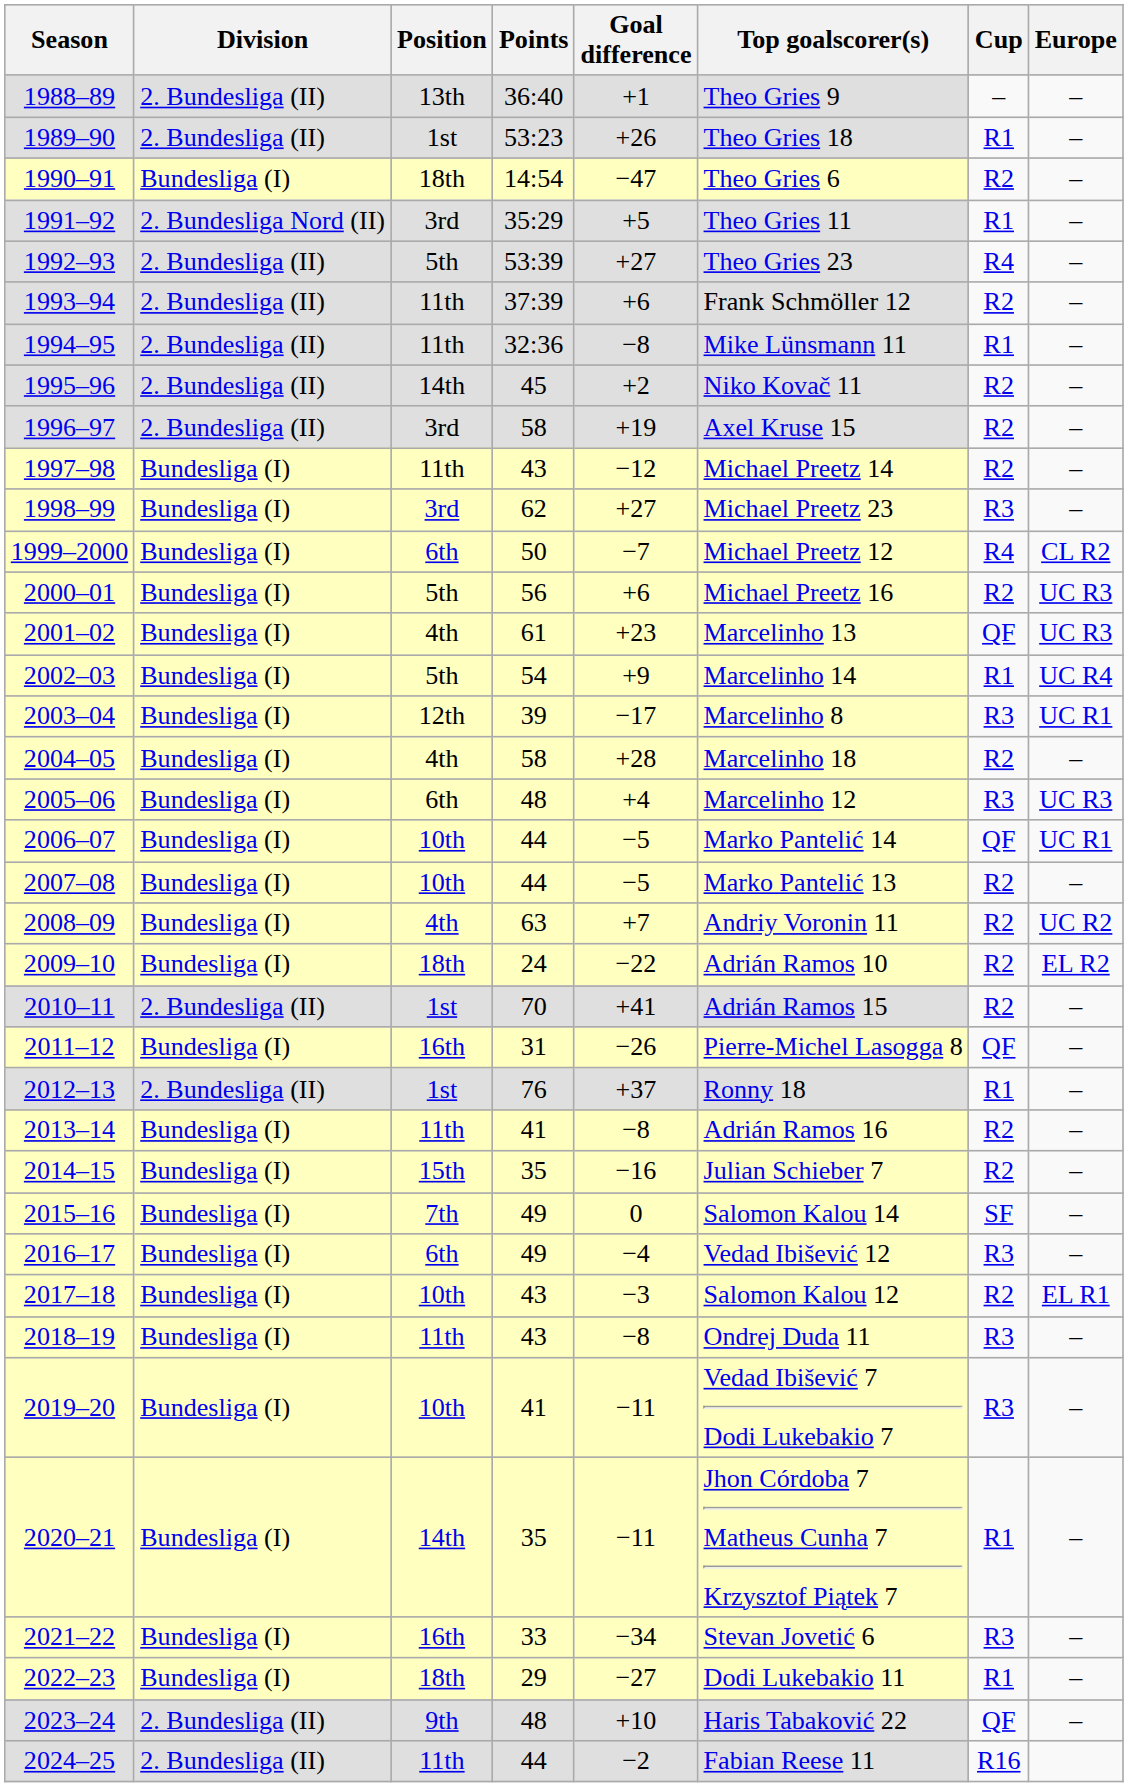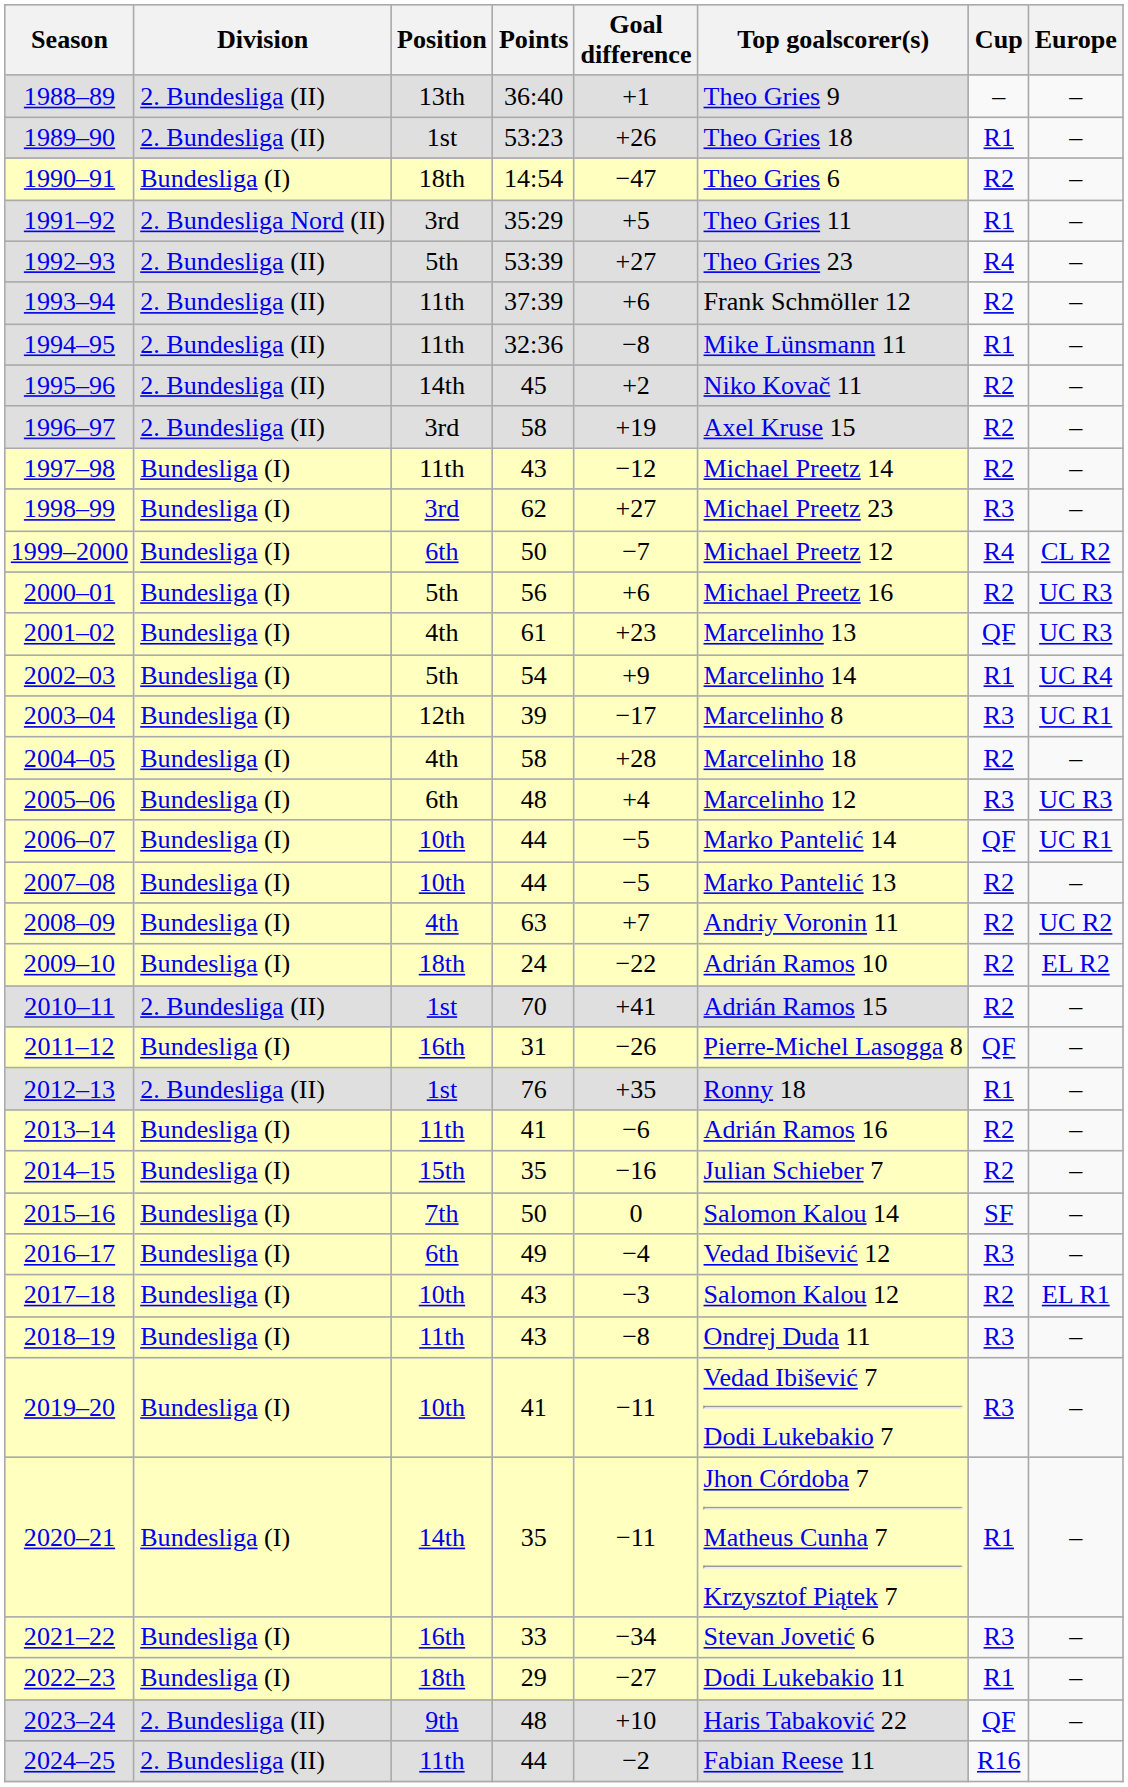 <table class="wikitable">
 <tr>
 <th>Season</th>
 <th>Division</th>
 <th>Position</th>
 <th>Points</th>
 <th>Goal<br>difference</th>
 <th>Top goalscorer(s)</th>
 <th>Cup</th>
 <th>Europe</th>
 </tr>
 <tr align="center">
 <td bgcolor="#dfdfdf"><a href='#'>1988–89</a></td>
 <td bgcolor="#dfdfdf" align="left"><a href='#'>2. Bundesliga</a> (II)</td>
 <td bgcolor="#dfdfdf">13th</td>
 <td bgcolor="#dfdfdf">36:40</td>
 <td bgcolor="#dfdfdf">+1</td>
 <td bgcolor="#dfdfdf" align="left"> <a href='#'>Theo Gries</a> 9</td>
 <td>–</td>
 <td>–</td>
 </tr>
 <tr align="center">
 <td bgcolor="#dfdfdf"><a href='#'>1989–90</a></td>
 <td bgcolor="#dfdfdf" align="left"><a href='#'>2. Bundesliga</a> (II)</td>
 <td bgcolor="#dfdfdf">1st </td>
 <td bgcolor="#dfdfdf">53:23</td>
 <td bgcolor="#dfdfdf">+26</td>
 <td bgcolor="#dfdfdf" align="left"> <a href='#'>Theo Gries</a> 18</td>
 <td><a href='#'>R1</a></td>
 <td>–</td>
 </tr>
 <tr align="center">
 <td bgcolor="#FFFFBF"><a href='#'>1990–91</a></td>
 <td bgcolor="#FFFFBF" align="left"><a href='#'>Bundesliga</a> (I)</td>
 <td bgcolor="#FFFFBF">18th </td>
 <td bgcolor="#FFFFBF">14:54</td>
 <td bgcolor="#FFFFBF">−47</td>
 <td bgcolor="#FFFFBF" align="left"> <a href='#'>Theo Gries</a> 6</td>
 <td><a href='#'>R2</a></td>
 <td>–</td>
 </tr>
 <tr align="center">
 <td bgcolor="#dfdfdf"><a href='#'>1991–92</a></td>
 <td bgcolor="#dfdfdf" align="left"><a href='#'>2. Bundesliga Nord</a> (II)</td>
 <td bgcolor="#dfdfdf">3rd</td>
 <td bgcolor="#dfdfdf">35:29</td>
 <td bgcolor="#dfdfdf">+5</td>
 <td bgcolor="#dfdfdf" align="left"> <a href='#'>Theo Gries</a> 11</td>
 <td><a href='#'>R1</a></td>
 <td>–</td>
 </tr>
 <tr align="center">
 <td bgcolor="#dfdfdf"><a href='#'>1992–93</a></td>
 <td bgcolor="#dfdfdf" align="left"><a href='#'>2. Bundesliga</a> (II)</td>
 <td bgcolor="#dfdfdf">5th</td>
 <td bgcolor="#dfdfdf">53:39</td>
 <td bgcolor="#dfdfdf">+27</td>
 <td bgcolor="#dfdfdf" align="left"> <a href='#'>Theo Gries</a> 23</td>
 <td><a href='#'>R4</a></td>
 <td>–</td>
 </tr>
 <tr align="center">
 <td bgcolor="#dfdfdf"><a href='#'>1993–94</a></td>
 <td bgcolor="#dfdfdf" align="left"><a href='#'>2. Bundesliga</a> (II)</td>
 <td bgcolor="#dfdfdf">11th</td>
 <td bgcolor="#dfdfdf">37:39</td>
 <td bgcolor="#dfdfdf">+6</td>
 <td bgcolor="#dfdfdf" align="left"> Frank Schmöller 12</td>
 <td><a href='#'>R2</a></td>
 <td>–</td>
 </tr>
 <tr align="center">
 <td bgcolor="#dfdfdf"><a href='#'>1994–95</a></td>
 <td bgcolor="#dfdfdf" align="left"><a href='#'>2. Bundesliga</a> (II)</td>
 <td bgcolor="#dfdfdf">11th</td>
 <td bgcolor="#dfdfdf">32:36</td>
 <td bgcolor="#dfdfdf">−8</td>
 <td bgcolor="#dfdfdf" align="left"> <a href='#'>Mike Lünsmann</a> 11</td>
 <td><a href='#'>R1</a></td>
 <td>–</td>
 </tr>
 <tr align="center">
 <td bgcolor="#dfdfdf"><a href='#'>1995–96</a></td>
 <td bgcolor="#dfdfdf" align="left"><a href='#'>2. Bundesliga</a> (II)</td>
 <td bgcolor="#dfdfdf">14th</td>
 <td bgcolor="#dfdfdf">45</td>
 <td bgcolor="#dfdfdf">+2</td>
 <td bgcolor="#dfdfdf" align="left"> <a href='#'>Niko Kovač</a> 11</td>
 <td><a href='#'>R2</a></td>
 <td>–</td>
 </tr>
 <tr align="center">
 <td bgcolor="#dfdfdf"><a href='#'>1996–97</a></td>
 <td bgcolor="#dfdfdf" align="left"><a href='#'>2. Bundesliga</a> (II)</td>
 <td bgcolor="#dfdfdf">3rd </td>
 <td bgcolor="#dfdfdf">58</td>
 <td bgcolor="#dfdfdf">+19</td>
 <td bgcolor="#dfdfdf" align="left"> <a href='#'>Axel Kruse</a> 15</td>
 <td><a href='#'>R2</a></td>
 <td>–</td>
 </tr>
 <tr align="center">
 <td bgcolor="#FFFFBF"><a href='#'>1997–98</a></td>
 <td bgcolor="#FFFFBF" align="left"><a href='#'>Bundesliga</a> (I)</td>
 <td bgcolor="#FFFFBF">11th</td>
 <td bgcolor="#FFFFBF">43</td>
 <td bgcolor="#FFFFBF">−12</td>
 <td bgcolor="#FFFFBF" align="left"> <a href='#'>Michael Preetz</a> 14</td>
 <td><a href='#'>R2</a></td>
 <td>–</td>
 </tr>
 <tr align="center">
 <td bgcolor="#FFFFBF"><a href='#'>1998–99</a></td>
 <td bgcolor="#FFFFBF" align="left"><a href='#'>Bundesliga</a> (I)</td>
 <td bgcolor="#FFFFBF"><a href='#'>3rd</a></td>
 <td bgcolor="#FFFFBF">62</td>
 <td bgcolor="#FFFFBF">+27</td>
 <td bgcolor="#FFFFBF" align="left"> <a href='#'>Michael Preetz</a> 23</td>
 <td><a href='#'>R3</a></td>
 <td>–</td>
 </tr>
 <tr align="center">
 <td bgcolor="#FFFFBF"><a href='#'>1999–2000</a></td>
 <td bgcolor="#FFFFBF" align="left"><a href='#'>Bundesliga</a> (I)</td>
 <td bgcolor="#FFFFBF"><a href='#'>6th</a></td>
 <td bgcolor="#FFFFBF">50</td>
 <td bgcolor="#FFFFBF">−7</td>
 <td bgcolor="#FFFFBF" align="left"> <a href='#'>Michael Preetz</a> 12</td>
 <td><a href='#'>R4</a></td>
 <td><a href='#'>CL R2</a></td>
 </tr>
 <tr align="center">
 <td bgcolor="#FFFFBF"><a href='#'>2000–01</a></td>
 <td bgcolor="#FFFFBF" align="left"><a href='#'>Bundesliga</a> (I)</td>
 <td bgcolor="#FFFFBF">5th</td>
 <td bgcolor="#FFFFBF">56</td>
 <td bgcolor="#FFFFBF">+6</td>
 <td bgcolor="#FFFFBF" align="left"> <a href='#'>Michael Preetz</a> 16</td>
 <td><a href='#'>R2</a></td>
 <td><a href='#'>UC R3</a></td>
 </tr>
 <tr align="center">
 <td bgcolor="#FFFFBF"><a href='#'>2001–02</a></td>
 <td bgcolor="#FFFFBF" align="left"><a href='#'>Bundesliga</a> (I)</td>
 <td bgcolor="#FFFFBF">4th</td>
 <td bgcolor="#FFFFBF">61</td>
 <td bgcolor="#FFFFBF">+23</td>
 <td bgcolor="#FFFFBF" align="left"> <a href='#'>Marcelinho</a> 13</td>
 <td><a href='#'>QF</a></td>
 <td><a href='#'>UC R3</a></td>
 </tr>
 <tr align="center">
 <td bgcolor="#FFFFBF"><a href='#'>2002–03</a></td>
 <td bgcolor="#FFFFBF" align="left"><a href='#'>Bundesliga</a> (I)</td>
 <td bgcolor="#FFFFBF">5th</td>
 <td bgcolor="#FFFFBF">54</td>
 <td bgcolor="#FFFFBF">+9</td>
 <td bgcolor="#FFFFBF" align="left"> <a href='#'>Marcelinho</a> 14</td>
 <td><a href='#'>R1</a></td>
 <td><a href='#'>UC R4</a></td>
 </tr>
 <tr align="center">
 <td bgcolor="#FFFFBF"><a href='#'>2003–04</a></td>
 <td bgcolor="#FFFFBF" align="left"><a href='#'>Bundesliga</a> (I)</td>
 <td bgcolor="#FFFFBF">12th</td>
 <td bgcolor="#FFFFBF">39</td>
 <td bgcolor="#FFFFBF">−17</td>
 <td bgcolor="#FFFFBF" align="left"> <a href='#'>Marcelinho</a> 8</td>
 <td><a href='#'>R3</a></td>
 <td><a href='#'>UC R1</a></td>
 </tr>
 <tr align="center">
 <td bgcolor="#FFFFBF"><a href='#'>2004–05</a></td>
 <td bgcolor="#FFFFBF" align="left"><a href='#'>Bundesliga</a> (I)</td>
 <td bgcolor="#FFFFBF">4th</td>
 <td bgcolor="#FFFFBF">58</td>
 <td bgcolor="#FFFFBF">+28</td>
 <td bgcolor="#FFFFBF" align="left"> <a href='#'>Marcelinho</a> 18</td>
 <td><a href='#'>R2</a></td>
 <td>–</td>
 </tr>
 <tr align="center">
 <td bgcolor="#FFFFBF"><a href='#'>2005–06</a></td>
 <td bgcolor="#FFFFBF" align="left"><a href='#'>Bundesliga</a> (I)</td>
 <td bgcolor="#FFFFBF">6th</td>
 <td bgcolor="#FFFFBF">48</td>
 <td bgcolor="#FFFFBF">+4</td>
 <td bgcolor="#FFFFBF" align="left"> <a href='#'>Marcelinho</a> 12</td>
 <td><a href='#'>R3</a></td>
 <td><a href='#'>UC R3</a></td>
 </tr>
 <tr align="center">
 <td bgcolor="#FFFFBF"><a href='#'>2006–07</a></td>
 <td bgcolor="#FFFFBF" align="left"><a href='#'>Bundesliga</a> (I)</td>
 <td bgcolor="#FFFFBF"><a href='#'>10th</a></td>
 <td bgcolor="#FFFFBF">44</td>
 <td bgcolor="#FFFFBF">−5</td>
 <td bgcolor="#FFFFBF" align="left"> <a href='#'>Marko Pantelić</a> 14</td>
 <td><a href='#'>QF</a></td>
 <td><a href='#'>UC R1</a></td>
 </tr>
 <tr align="center">
 <td bgcolor="#FFFFBF"><a href='#'>2007–08</a></td>
 <td bgcolor="#FFFFBF" align="left"><a href='#'>Bundesliga</a> (I)</td>
 <td bgcolor="#FFFFBF"><a href='#'>10th</a></td>
 <td bgcolor="#FFFFBF">44</td>
 <td bgcolor="#FFFFBF">−5</td>
 <td bgcolor="#FFFFBF" align="left"> <a href='#'>Marko Pantelić</a> 13</td>
 <td><a href='#'>R2</a></td>
 <td>–</td>
 </tr>
 <tr align="center">
 <td bgcolor="#FFFFBF"><a href='#'>2008–09</a></td>
 <td bgcolor="#FFFFBF" align="left"><a href='#'>Bundesliga</a> (I)</td>
 <td bgcolor="#FFFFBF"><a href='#'>4th</a></td>
 <td bgcolor="#FFFFBF">63</td>
 <td bgcolor="#FFFFBF">+7</td>
 <td bgcolor="#FFFFBF" align="left"> <a href='#'>Andriy Voronin</a> 11</td>
 <td><a href='#'>R2</a></td>
 <td><a href='#'>UC R2</a></td>
 </tr>
 <tr align="center">
 <td bgcolor="#FFFFBF"><a href='#'>2009–10</a></td>
 <td bgcolor="#FFFFBF" align="left"><a href='#'>Bundesliga</a> (I)</td>
 <td bgcolor="#FFFFBF"><a href='#'>18th</a> </td>
 <td bgcolor="#FFFFBF">24</td>
 <td bgcolor="#FFFFBF">−22</td>
 <td bgcolor="#FFFFBF" align="left"> <a href='#'>Adrián Ramos</a> 10</td>
 <td><a href='#'>R2</a></td>
 <td><a href='#'>EL R2</a></td>
 </tr>
 <tr align="center">
 <td bgcolor="#dfdfdf"><a href='#'>2010–11</a></td>
 <td bgcolor="#dfdfdf" align="left"><a href='#'>2. Bundesliga</a> (II)</td>
 <td bgcolor="#dfdfdf"><a href='#'>1st</a> </td>
 <td bgcolor="#dfdfdf">70</td>
 <td bgcolor="#dfdfdf">+41</td>
 <td bgcolor="#dfdfdf" align="left"> <a href='#'>Adrián Ramos</a> 15</td>
 <td><a href='#'>R2</a></td>
 <td>–</td>
 </tr>
 <tr align="center">
 <td bgcolor="#FFFFBF"><a href='#'>2011–12</a></td>
 <td bgcolor="#FFFFBF" align="left"><a href='#'>Bundesliga</a> (I)</td>
 <td bgcolor="#FFFFBF"><a href='#'>16th</a> </td>
 <td bgcolor="#FFFFBF">31</td>
 <td bgcolor="#FFFFBF">−26</td>
 <td bgcolor="#FFFFBF" align="left"> <a href='#'>Pierre-Michel Lasogga</a> 8</td>
 <td><a href='#'>QF</a></td>
 <td>–</td>
 </tr>
 <tr align="center">
 <td bgcolor="#dfdfdf"><a href='#'>2012–13</a></td>
 <td bgcolor="#dfdfdf" align="left"><a href='#'>2. Bundesliga</a> (II)</td>
 <td bgcolor="#dfdfdf"><a href='#'>1st</a> </td>
 <td bgcolor="#dfdfdf">76</td>
-<td bgcolor="#dfdfdf">+37</td>
+<td bgcolor="#dfdfdf">+35</td>
 <td bgcolor="#dfdfdf" align="left"> <a href='#'>Ronny</a> 18</td>
 <td><a href='#'>R1</a></td>
 <td>–</td>
 </tr>
 <tr align="center">
 <td bgcolor="#FFFFBF"><a href='#'>2013–14</a></td>
 <td bgcolor="#FFFFBF" align="left"><a href='#'>Bundesliga</a> (I)</td>
 <td bgcolor="#FFFFBF"><a href='#'>11th</a></td>
 <td bgcolor="#FFFFBF">41</td>
-<td bgcolor="#FFFFBF">−8</td>
+<td bgcolor="#FFFFBF">−6</td>
 <td bgcolor="#FFFFBF" align="left"> <a href='#'>Adrián Ramos</a> 16</td>
 <td><a href='#'>R2</a></td>
 <td>–</td>
 </tr>
 <tr align="center">
 <td bgcolor="#FFFFBF"><a href='#'>2014–15</a></td>
 <td bgcolor="#FFFFBF" align="left"><a href='#'>Bundesliga</a> (I)</td>
 <td bgcolor="#FFFFBF"><a href='#'>15th</a></td>
 <td bgcolor="#FFFFBF">35</td>
 <td bgcolor="#FFFFBF">−16</td>
 <td bgcolor="#FFFFBF" align="left"> <a href='#'>Julian Schieber</a>  7</td>
 <td><a href='#'>R2</a></td>
 <td>–</td>
 </tr>
 <tr align="center">
 <td bgcolor="#FFFFBF"><a href='#'>2015–16</a></td>
 <td bgcolor="#FFFFBF" align="left"><a href='#'>Bundesliga</a> (I)</td>
 <td bgcolor="#FFFFBF"><a href='#'>7th</a></td>
-<td bgcolor="#FFFFBF">49</td>
+<td bgcolor="#FFFFBF">50</td>
 <td bgcolor="#FFFFBF">0</td>
 <td bgcolor="#FFFFBF" align="left"> <a href='#'>Salomon Kalou</a> 14</td>
 <td><a href='#'>SF</a></td>
 <td>–</td>
 </tr>
 <tr align="center">
 <td bgcolor="#FFFFBF"><a href='#'>2016–17</a></td>
 <td bgcolor="#FFFFBF" align="left"><a href='#'>Bundesliga</a> (I)</td>
 <td bgcolor="#FFFFBF"><a href='#'>6th</a></td>
 <td bgcolor="#FFFFBF">49</td>
 <td bgcolor="#FFFFBF">−4</td>
 <td bgcolor="#FFFFBF" align="left"> <a href='#'>Vedad Ibišević</a> 12</td>
 <td><a href='#'>R3</a></td>
 <td>–</td>
 </tr>
 <tr align="center">
 <td bgcolor="#FFFFBF"><a href='#'>2017–18</a></td>
 <td bgcolor="#FFFFBF" align="left"><a href='#'>Bundesliga</a> (I)</td>
 <td bgcolor="#FFFFBF"><a href='#'>10th</a></td>
 <td bgcolor="#FFFFBF">43</td>
 <td bgcolor="#FFFFBF">−3</td>
 <td bgcolor="#FFFFBF" align="left"> <a href='#'>Salomon Kalou</a> 12</td>
 <td><a href='#'>R2</a></td>
 <td><a href='#'>EL R1</a></td>
 </tr>
 <tr align="center">
 <td bgcolor="#FFFFBF"><a href='#'>2018–19</a></td>
 <td bgcolor="#FFFFBF" align="left"><a href='#'>Bundesliga</a> (I)</td>
 <td bgcolor="#FFFFBF"><a href='#'>11th</a></td>
 <td bgcolor="#FFFFBF">43</td>
 <td bgcolor="#FFFFBF">−8</td>
 <td bgcolor="#FFFFBF" align="left"> <a href='#'>Ondrej Duda</a> 11</td>
 <td><a href='#'>R3</a></td>
 <td>–</td>
 </tr>
 <tr align="center">
 <td bgcolor="#FFFFBF"><a href='#'>2019–20</a></td>
 <td bgcolor="#FFFFBF" align="left"><a href='#'>Bundesliga</a> (I)</td>
 <td bgcolor="#FFFFBF"><a href='#'>10th</a></td>
 <td bgcolor="#FFFFBF">41</td>
 <td bgcolor="#FFFFBF">−11</td>
 <td bgcolor="#FFFFBF" align="left"> <a href='#'>Vedad Ibišević</a> 7<hr> <a href='#'>Dodi Lukebakio</a> 7</td>
 <td><a href='#'>R3</a></td>
 <td>–</td>
 </tr>
 <tr align="center">
 <td bgcolor="#FFFFBF"><a href='#'>2020–21</a></td>
 <td bgcolor="#FFFFBF" align="left"><a href='#'>Bundesliga</a> (I)</td>
 <td bgcolor="#FFFFBF"><a href='#'>14th</a></td>
 <td bgcolor="#FFFFBF">35</td>
 <td bgcolor="#FFFFBF">−11</td>
 <td bgcolor="#FFFFBF" align="left"> <a href='#'>Jhon Córdoba</a> 7<hr> <a href='#'>Matheus Cunha</a> 7<hr> <a href='#'>Krzysztof Piątek</a> 7</td>
 <td><a href='#'>R1</a></td>
 <td>–</td>
 </tr>
 <tr align="center">
 <td bgcolor="#FFFFBF"><a href='#'>2021–22</a></td>
 <td bgcolor="#FFFFBF" align="left"><a href='#'>Bundesliga</a> (I)</td>
 <td bgcolor="#FFFFBF"><a href='#'>16th</a></td>
 <td bgcolor="#FFFFBF">33</td>
 <td bgcolor="#FFFFBF">−34</td>
 <td bgcolor="#FFFFBF" align="left"> <a href='#'>Stevan Jovetić</a> 6</td>
 <td><a href='#'>R3</a></td>
 <td>–</td>
 </tr>
 <tr align="center">
 <td bgcolor="#FFFFBF"><a href='#'>2022–23</a></td>
 <td bgcolor="#FFFFBF" align="left"><a href='#'>Bundesliga</a> (I)</td>
 <td bgcolor="#FFFFBF"><a href='#'>18th</a> </td>
 <td bgcolor="#FFFFBF">29</td>
 <td bgcolor="#FFFFBF">−27</td>
 <td bgcolor="#FFFFBF" align="left"> <a href='#'>Dodi Lukebakio</a> 11</td>
 <td><a href='#'>R1</a></td>
 <td>–</td>
 </tr>
 <tr align="center">
 <td bgcolor="#dfdfdf"><a href='#'>2023–24</a></td>
 <td bgcolor="#dfdfdf" align="left"><a href='#'>2. Bundesliga</a> (II)</td>
 <td bgcolor="#dfdfdf"><a href='#'>9th</a></td>
 <td bgcolor="#dfdfdf">48</td>
 <td bgcolor="#dfdfdf">+10</td>
 <td bgcolor="#dfdfdf" align="left"> <a href='#'>Haris Tabaković</a> 22</td>
 <td><a href='#'>QF</a></td>
 <td>–</td>
 </tr>
 <tr align="center">
 <td bgcolor="#dfdfdf"><a href='#'>2024–25</a></td>
 <td bgcolor="#dfdfdf" align="left"><a href='#'>2. Bundesliga</a> (II)</td>
 <td bgcolor="#dfdfdf"><a href='#'>11th</a></td>
 <td bgcolor="#dfdfdf">44</td>
 <td bgcolor="#dfdfdf">−2</td>
 <td bgcolor="#dfdfdf" align="left"> <a href='#'>Fabian Reese</a> 11</td>
 <td><a href='#'>R16</a></td>
 </tr>
 </table>
